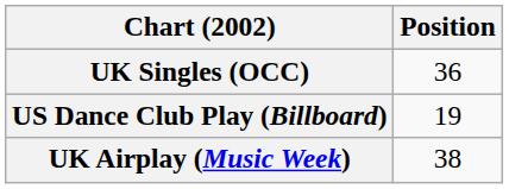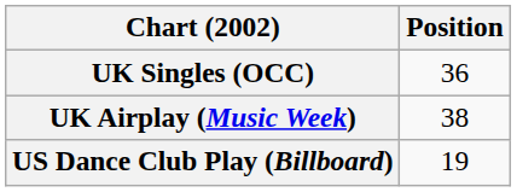 <table class="wikitable sortable plainrowheaders" style="text-align:center">
 <tr>
 <th scope="col">Chart (2002)</th>
 <th scope="col">Position</th>
 </tr>
 <tr>
 <th scope="row">UK Singles (OCC)</th>
 <td>36</td>
 </tr>
 <tr>
+<th scope="row">UK Airplay (<em><a href='#'>Music Week</a></em>)</th>
+<td>38</td>
+</tr>
+<tr>
 <th scope="row">US Dance Club Play (<em>Billboard</em>)</th>
 <td>19</td>
 </tr>
-<tr>
-<th scope="row">UK Airplay (<em><a href='#'>Music Week</a></em>)</th>
-<td>38</td>
-</tr>
 </table>
